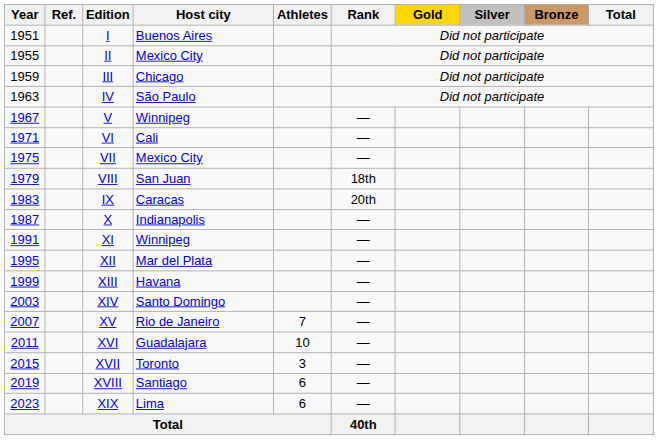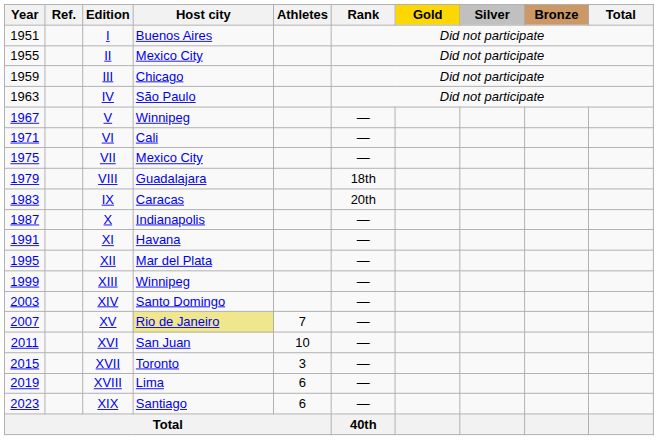 <table class="wikitable sortable" style="text-align:center; font-size:90%">
 <tr>
 <th scope="col"> Year </th>
 <th scope="col" class="unsortable"> Ref. </th>
 <th scope="col">Edition</th>
 <th scope="col" style="width:150px;">Host city</th>
 <th scope="col" style="width:30px;">Athletes</th>
 <th scope="col" style="width:4.5em;"> Rank </th>
 <th scope="col" style="width:4.5em; background:gold">Gold</th>
 <th scope="col" style="width:4.5em; background:silver">Silver</th>
 <th scope="col" style="width:4.5em; background:#cc9966">Bronze</th>
 <th scope="col" style="width:4.5em;">Total</th>
 </tr>
 <tr class="sortbottom">
 <td><span>1951</span></td>
 <td></td>
 <td><a href='#'>I</a></td>
 <td align=left> <a href='#'>Buenos Aires</a></td>
 <td></td>
 <td colspan="5"><span><em>Did not participate</em></span></td>
 </tr>
 <tr class="sortbottom">
 <td><span>1955</span></td>
 <td></td>
 <td><a href='#'>II</a></td>
 <td align=left> <a href='#'>Mexico City</a></td>
 <td></td>
 <td colspan="5"><span><em>Did not participate</em></span></td>
 </tr>
 <tr class="sortbottom">
 <td><span>1959</span></td>
 <td></td>
 <td><a href='#'>III</a></td>
 <td align=left> <a href='#'>Chicago</a></td>
 <td></td>
 <td colspan="5"><span><em>Did not participate</em></span></td>
 </tr>
 <tr class="sortbottom">
 <td><span>1963</span></td>
 <td></td>
 <td><a href='#'>IV</a></td>
 <td align=left> <a href='#'>São Paulo</a></td>
 <td></td>
 <td colspan="5"><span><em>Did not participate</em></span></td>
 </tr>
 <tr>
 <td><a href='#'>1967</a></td>
 <td></td>
 <td><a href='#'>V</a></td>
 <td align=left> <a href='#'>Winnipeg</a></td>
 <td></td>
 <td>—</td>
 <td></td>
 <td></td>
 <td></td>
 <td></td>
 </tr>
 <tr>
 <td><a href='#'>1971</a></td>
 <td></td>
 <td><a href='#'>VI</a></td>
 <td align=left> <a href='#'>Cali</a></td>
 <td></td>
 <td>—</td>
 <td></td>
 <td></td>
 <td></td>
 <td></td>
 </tr>
 <tr>
 <td><a href='#'>1975</a></td>
 <td></td>
 <td><a href='#'>VII</a></td>
 <td align=left> <a href='#'>Mexico City</a></td>
 <td></td>
 <td>—</td>
 <td></td>
 <td></td>
 <td></td>
 <td></td>
 </tr>
 <tr>
 <td><a href='#'>1979</a></td>
 <td></td>
 <td><a href='#'>VIII</a></td>
-<td align=left> <a href='#'>San Juan</a></td>
+<td align=left> <a href='#'>Guadalajara</a></td>
 <td></td>
 <td>18th</td>
 <td></td>
 <td></td>
 <td></td>
 <td></td>
 </tr>
 <tr>
 <td><a href='#'>1983</a></td>
 <td></td>
 <td><a href='#'>IX</a></td>
 <td align=left> <a href='#'>Caracas</a></td>
 <td></td>
 <td>20th</td>
 <td></td>
 <td></td>
 <td></td>
 <td></td>
 </tr>
 <tr>
 <td><a href='#'>1987</a></td>
 <td></td>
 <td><a href='#'>X</a></td>
 <td align=left> <a href='#'>Indianapolis</a></td>
 <td></td>
 <td>—</td>
 <td></td>
 <td></td>
 <td></td>
 <td></td>
 </tr>
 <tr>
 <td><a href='#'>1991</a></td>
 <td></td>
 <td><a href='#'>XI</a></td>
-<td align=left> <a href='#'>Winnipeg</a></td>
+<td align=left> <a href='#'>Havana</a></td>
 <td></td>
 <td>—</td>
 <td></td>
 <td></td>
 <td></td>
 <td></td>
 </tr>
 <tr>
 <td><a href='#'>1995</a></td>
 <td></td>
 <td><a href='#'>XII</a></td>
 <td align=left> <a href='#'>Mar del Plata</a></td>
 <td></td>
 <td>—</td>
 <td></td>
 <td></td>
 <td></td>
 <td></td>
 </tr>
 <tr>
 <td><a href='#'>1999</a></td>
 <td></td>
 <td><a href='#'>XIII</a></td>
-<td align=left> <a href='#'>Havana</a></td>
+<td align=left> <a href='#'>Winnipeg</a></td>
 <td></td>
 <td>—</td>
 <td></td>
 <td></td>
 <td></td>
 <td></td>
 </tr>
 <tr>
 <td><a href='#'>2003</a></td>
 <td></td>
 <td><a href='#'>XIV</a></td>
 <td align=left> <a href='#'>Santo Domingo</a></td>
 <td></td>
 <td>—</td>
 <td></td>
 <td></td>
 <td></td>
 <td></td>
 </tr>
 <tr>
 <td><a href='#'>2007</a></td>
 <td></td>
 <td><a href='#'>XV</a></td>
-<td align=left> <a href='#'>Rio de Janeiro</a></td>
+<td align=left style="background: khaki;"> <a href='#'>Rio de Janeiro</a></td>
 <td>7</td>
 <td>—</td>
 <td></td>
 <td></td>
 <td></td>
 <td></td>
 </tr>
 <tr>
 <td><a href='#'>2011</a></td>
 <td></td>
 <td><a href='#'>XVI</a></td>
-<td align=left> <a href='#'>Guadalajara</a></td>
+<td align=left> <a href='#'>San Juan</a></td>
 <td>10</td>
 <td>—</td>
 <td></td>
 <td></td>
 <td></td>
 <td></td>
 </tr>
 <tr>
 <td><a href='#'>2015</a></td>
 <td></td>
 <td><a href='#'>XVII</a></td>
 <td align=left> <a href='#'>Toronto</a></td>
 <td>3</td>
 <td>—</td>
 <td></td>
 <td></td>
 <td></td>
 <td></td>
 </tr>
 <tr>
 <td><a href='#'>2019</a></td>
 <td></td>
 <td><a href='#'>XVIII</a></td>
-<td align=left> <a href='#'>Santiago</a></td>
+<td align=left> <a href='#'>Lima</a></td>
 <td>6</td>
 <td>—</td>
 <td></td>
 <td></td>
 <td></td>
 <td></td>
 </tr>
 <tr>
 <td><a href='#'>2023</a></td>
 <td></td>
 <td><a href='#'>XIX</a></td>
-<td align=left> <a href='#'>Lima</a></td>
+<td align=left> <a href='#'>Santiago</a></td>
 <td>6</td>
 <td>—</td>
 <td></td>
 <td></td>
 <td></td>
 <td></td>
 </tr>
 <tr class="sortbottom">
 <th colspan=5>Total</th>
 <th>40th</th>
 <th></th>
 <th></th>
 <th></th>
 <th></th>
 </tr>
 </table>
